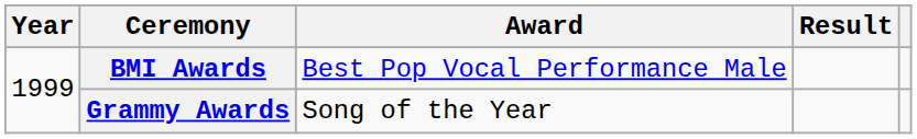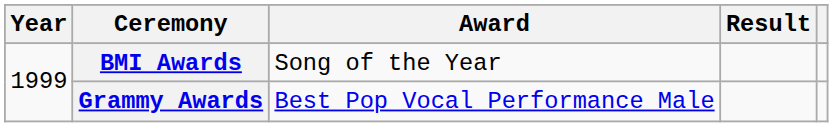 <table class="wikitable plainrowheaders">
 <tr>
 <th>Year</th>
 <th>Ceremony</th>
 <th>Award</th>
 <th>Result</th>
 <th></th>
 </tr>
 <tr>
 <td rowspan="2">1999</td>
 <th scope="row"><a href='#'>BMI Awards</a></th>
-<td><a href='#'>Best Pop Vocal Performance Male</a></td>
+<td>Song of the Year</td>
 <td></td>
 <td align="center"></td>
 </tr>
 <tr>
 <th scope="row"><a href='#'>Grammy Awards</a></th>
-<td>Song of the Year</td>
+<td><a href='#'>Best Pop Vocal Performance Male</a></td>
 <td></td>
 <td align="center"></td>
 </tr>
 </table>
